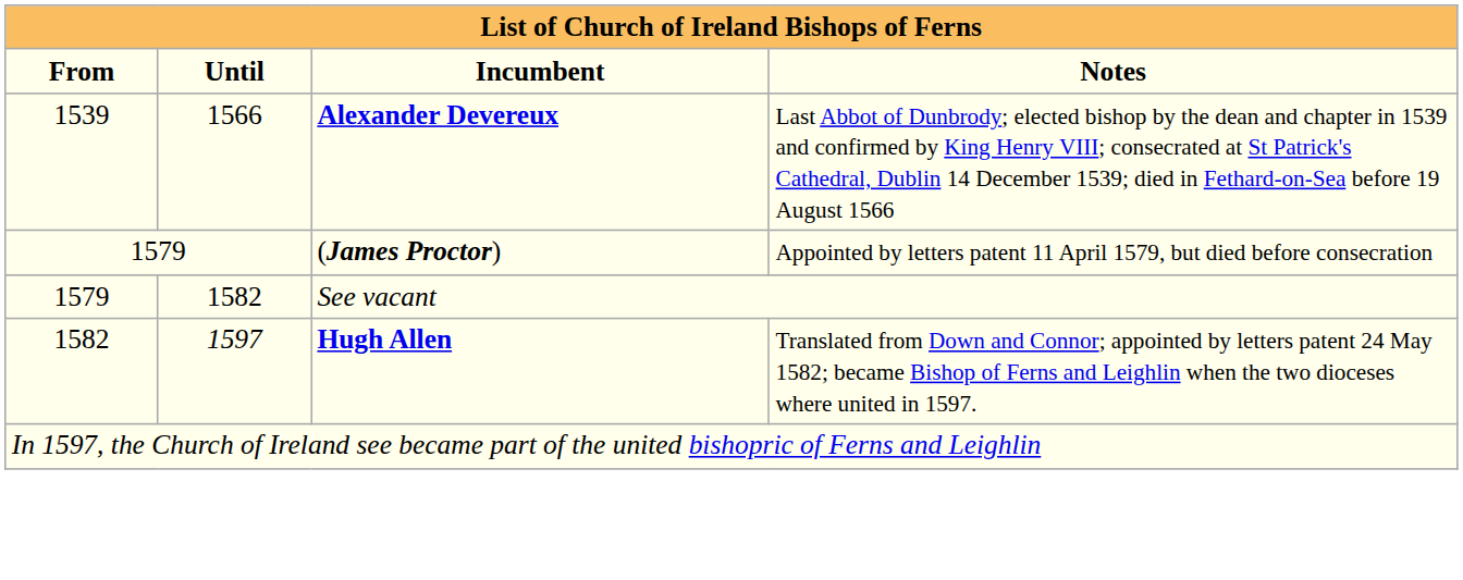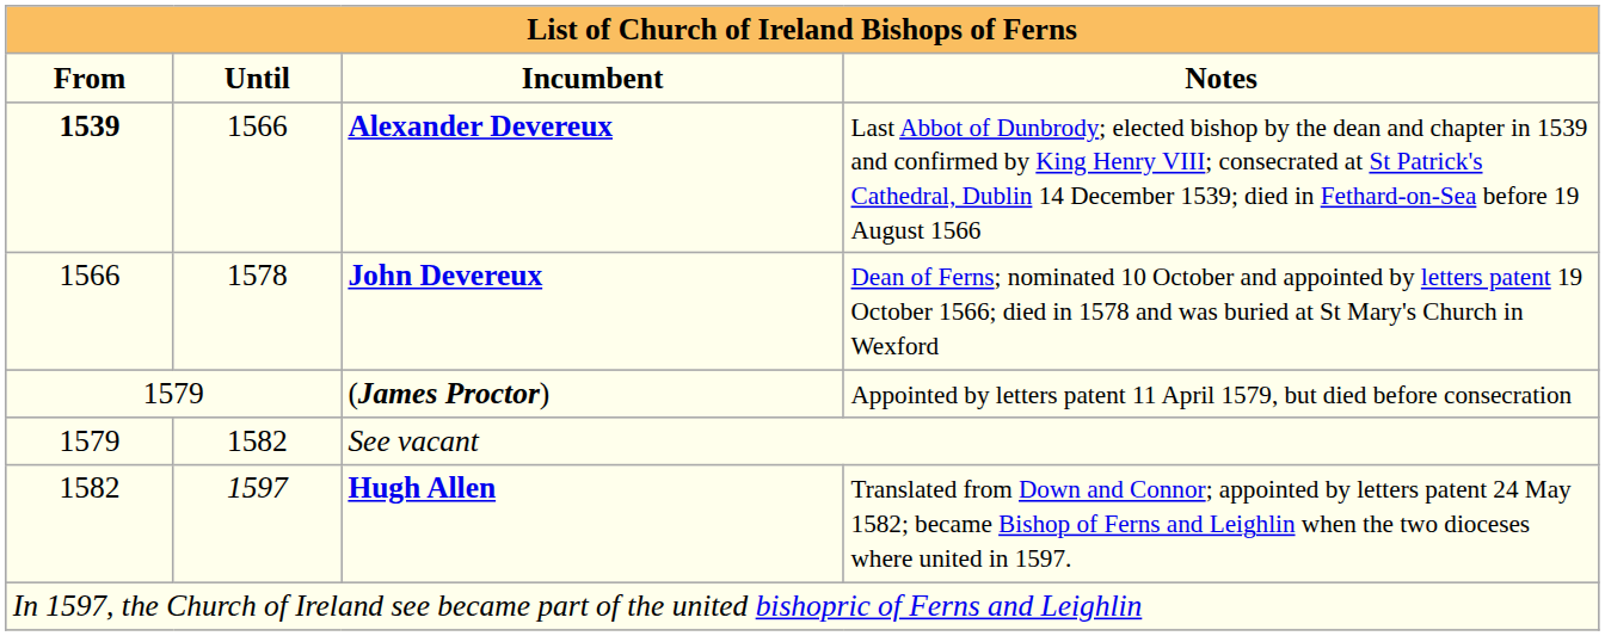 <table class="wikitable" style="width:95%;" border="1" cellpadding="2">
 <tr>
 <th style="background-color:#FABE60" colspan="4">List of Church of Ireland Bishops of Ferns</th>
 </tr>
 <tr align=center>
 <th style="background-color:#ffffec" width="10%">From</th>
 <th style="background-color:#ffffec" width="10%">Until</th>
 <th style="background-color:#ffffec" width="30%">Incumbent</th>
 <th style="background-color:#ffffec" width="45%">Notes</th>
 </tr>
 <tr valign=top bgcolor="#ffffec">
-<td align=center>1539</td>
+<td align=center><strong>1539</strong></td>
 <td align=center>1566</td>
 <td><strong><a href='#'>Alexander Devereux</a></strong> </td>
 <td><small>Last <a href='#'>Abbot of Dunbrody</a>; elected bishop by the dean and chapter in 1539 and confirmed by <a href='#'>King Henry VIII</a>; consecrated at <a href='#'>St Patrick's Cathedral, Dublin</a> 14 December 1539; died in <a href='#'>Fethard-on-Sea</a> before 19 August 1566</small></td>
+</tr>
+<tr valign=top bgcolor="#ffffec">
+<td align=center>1566</td>
+<td align=center>1578</td>
+<td><strong><a href='#'>John Devereux</a></strong></td>
+<td><small><a href='#'>Dean of Ferns</a>; nominated 10 October and appointed by <a href='#'>letters patent</a> 19 October 1566; died in 1578 and was buried at St Mary's Church in Wexford</small></td>
 </tr>
 <tr valign=top bgcolor="#ffffec">
 <td colspan=2 align=center>1579</td>
 <td>(<strong><em>James Proctor</em></strong>)</td>
 <td><small>Appointed by letters patent 11 April 1579, but died before consecration</small></td>
 </tr>
 <tr valign=top bgcolor="#ffffec">
 <td align=center>1579</td>
 <td align=center>1582</td>
 <td colspan=2><em>See vacant</em></td>
 </tr>
 <tr valign=top bgcolor="#ffffec">
 <td align=center>1582</td>
 <td align=center><em>1597</em></td>
 <td><strong><a href='#'>Hugh Allen</a></strong></td>
 <td><small>Translated from <a href='#'>Down and Connor</a>; appointed by letters patent 24 May 1582; became <a href='#'>Bishop of Ferns and Leighlin</a> when the two dioceses where united in 1597.</small></td>
 </tr>
 <tr valign=top bgcolor="#ffffec">
 <td colspan=4><em>In 1597, the Church of Ireland see became part of the united <a href='#'>bishopric of Ferns and Leighlin</a></em></td>
 </tr>
 </table>
